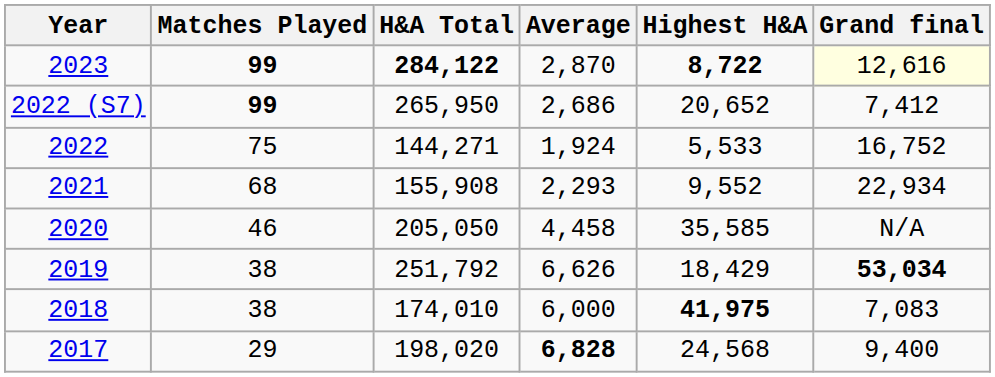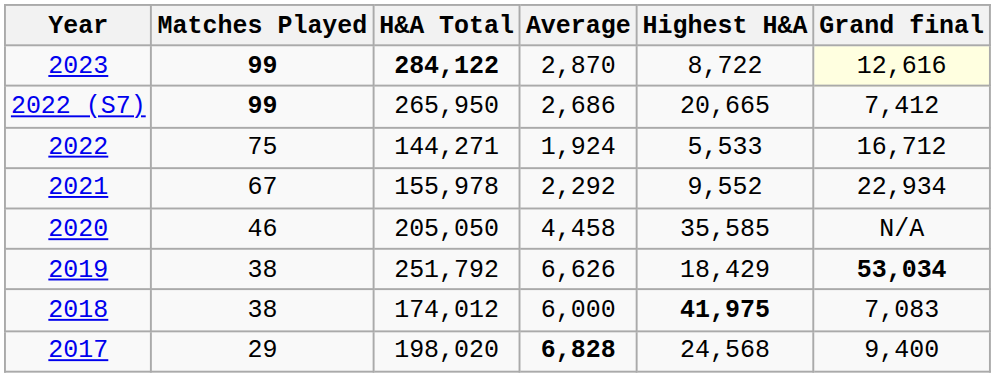 <table class="wikitable sortable"  style="text-align: center;">
 <tr>
 <th>Year</th>
 <th>Matches Played</th>
 <th>H&A Total</th>
 <th>Average</th>
 <th>Highest H&A</th>
 <th>Grand final</th>
 </tr>
 <tr>
 <td><a href='#'>2023</a></td>
 <td><strong>99</strong></td>
 <td><strong>284,122</strong></td>
 <td>2,870</td>
-<td><strong>8,722</strong></td>
+<td>8,722</td>
 <td style="background: lightyellow;">12,616</td>
 </tr>
 <tr>
 <td><a href='#'>2022 (S7)</a></td>
 <td><strong>99</strong></td>
 <td>265,950</td>
 <td>2,686</td>
-<td>20,652</td>
+<td>20,665</td>
 <td>7,412</td>
 </tr>
 <tr>
 <td><a href='#'>2022</a></td>
 <td>75</td>
 <td>144,271</td>
 <td>1,924</td>
 <td>5,533</td>
-<td>16,752</td>
+<td>16,712</td>
 </tr>
 <tr>
 <td><a href='#'>2021</a></td>
-<td>68</td>
-<td>155,908</td>
-<td>2,293</td>
+<td>67</td>
+<td>155,978</td>
+<td>2,292</td>
 <td>9,552</td>
 <td>22,934</td>
 </tr>
 <tr>
 <td><a href='#'>2020</a></td>
 <td>46</td>
 <td>205,050</td>
 <td>4,458</td>
 <td>35,585</td>
 <td>N/A</td>
 </tr>
 <tr>
 <td><a href='#'>2019</a></td>
 <td>38</td>
 <td>251,792</td>
 <td>6,626</td>
 <td>18,429</td>
 <td><strong>53,034</strong></td>
 </tr>
 <tr>
 <td><a href='#'>2018</a></td>
 <td>38</td>
-<td>174,010</td>
+<td>174,012</td>
 <td>6,000</td>
 <td><strong>41,975</strong></td>
 <td>7,083</td>
 </tr>
 <tr>
 <td><a href='#'>2017</a></td>
 <td>29</td>
 <td>198,020</td>
 <td><strong>6,828</strong></td>
 <td>24,568</td>
 <td>9,400</td>
 </tr>
 </table>
